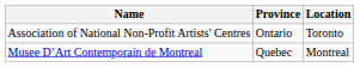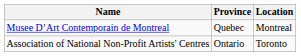 <table class="wikitable">
 <tr>
 <th>Name</th>
 <th>Province</th>
 <th>Location</th>
 </tr>
 <tr>
+<td><a href='#'>Musee D’Art Contemporain de Montreal</a></td>
+<td>Quebec</td>
+<td>Montreal</td>
+</tr>
+<tr>
 <td>Association of National Non-Profit Artists' Centres</td>
 <td>Ontario</td>
 <td>Toronto</td>
 </tr>
-<tr>
-<td><a href='#'>Musee D’Art Contemporain de Montreal</a></td>
-<td>Quebec</td>
-<td>Montreal</td>
-</tr>
 </table>
